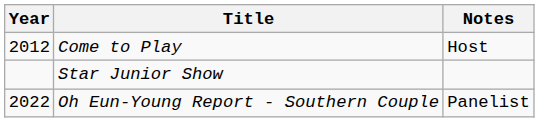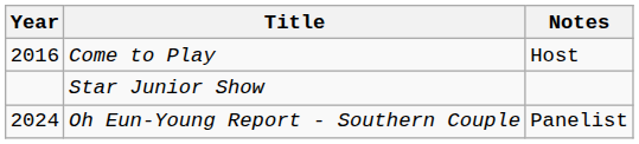 <table class="wikitable">
 <tr>
 <th width=10>Year</th>
 <th>Title</th>
 <th>Notes</th>
 </tr>
 <tr>
-<td>2012</td>
+<td>2016</td>
 <td><em>Come to Play</em></td>
 <td>Host</td>
 </tr>
 <tr>
 <td></td>
 <td><em>Star Junior Show</em></td>
 <td></td>
 </tr>
 <tr>
-<td>2022</td>
+<td>2024</td>
 <td><em>Oh Eun-Young Report - Southern Couple</em></td>
 <td>Panelist</td>
 </tr>
 </table>
